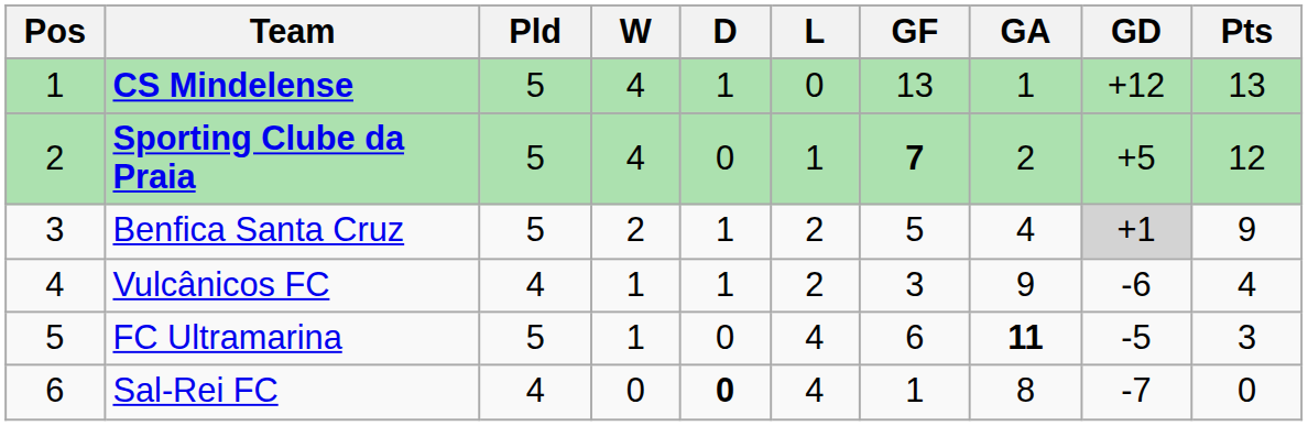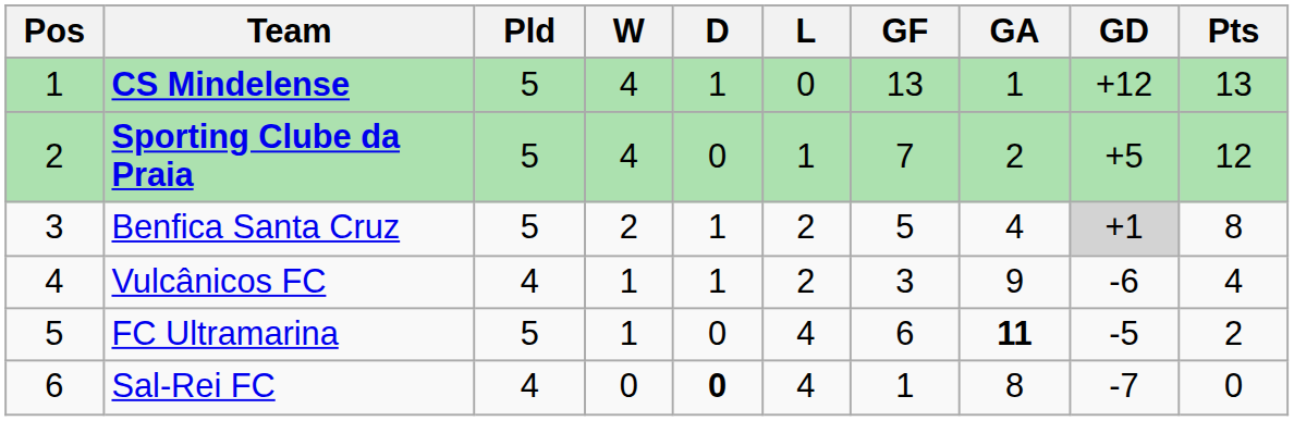 <table class="wikitable" style="margin:1em auto; text-align: center;">
 <tr>
 <th style="width: 40px;">Pos</th>
 <th style="width: 170px;">Team</th>
 <th style="width: 45px;">Pld</th>
 <th style="width: 35px;">W</th>
 <th style="width: 35px;">D</th>
 <th style="width: 35px;">L</th>
 <th style="width: 45px;">GF</th>
 <th style="width: 45px;">GA</th>
 <th style="width: 45px;">GD</th>
 <th style="width: 45px;">Pts</th>
 </tr>
 <tr style="background:#ACE1AF;">
 <td>1</td>
 <td style="text-align: left;"><strong><a href='#'>CS Mindelense</a></strong></td>
 <td>5</td>
 <td>4</td>
 <td>1</td>
 <td>0</td>
 <td>13</td>
 <td>1</td>
 <td>+12</td>
 <td>13</td>
 </tr>
 <tr style="background:#ACE1AF;">
 <td>2</td>
 <td style="text-align: left;"><strong><a href='#'>Sporting Clube da Praia</a></strong></td>
 <td>5</td>
 <td>4</td>
 <td>0</td>
 <td>1</td>
-<td><strong>7</strong></td>
+<td>7</td>
 <td>2</td>
 <td>+5</td>
 <td>12</td>
 </tr>
 <tr>
 <td>3</td>
 <td style="text-align: left;"><a href='#'>Benfica Santa Cruz</a></td>
 <td>5</td>
 <td>2</td>
 <td>1</td>
 <td>2</td>
 <td>5</td>
 <td>4</td>
 <td style="background: lightgrey;">+1</td>
-<td>9</td>
+<td>8</td>
 </tr>
 <tr>
 <td>4</td>
 <td style="text-align: left;"><a href='#'>Vulcânicos FC</a></td>
 <td>4</td>
 <td>1</td>
 <td>1</td>
 <td>2</td>
 <td>3</td>
 <td>9</td>
 <td>-6</td>
 <td>4</td>
 </tr>
 <tr>
 <td>5</td>
 <td style="text-align: left;"><a href='#'>FC Ultramarina</a></td>
 <td>5</td>
 <td>1</td>
 <td>0</td>
 <td>4</td>
 <td>6</td>
 <td><strong>11</strong></td>
 <td>-5</td>
-<td>3</td>
+<td>2</td>
 </tr>
 <tr>
 <td>6</td>
 <td style="text-align: left;"><a href='#'>Sal-Rei FC</a></td>
 <td>4</td>
 <td>0</td>
 <td><strong>0</strong></td>
 <td>4</td>
 <td>1</td>
 <td>8</td>
 <td>-7</td>
 <td>0</td>
 </tr>
 </table>
